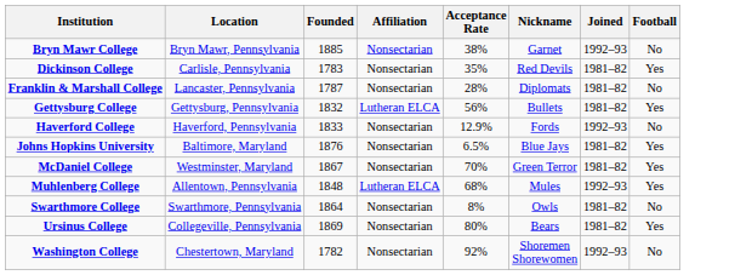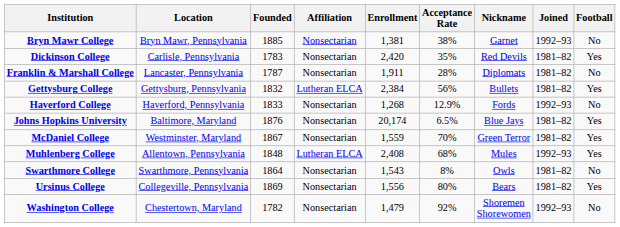 <table class="sortable wikitable" style="text-align:center;">
 <tr>
 <th>Institution</th>
 <th>Location</th>
 <th>Founded</th>
 <th>Affiliation</th>
+<th>Enrollment</th>
 <th>Acceptance<br>Rate</th>
 <th>Nickname</th>
 <th>Joined</th>
 <th>Football</th>
 </tr>
 <tr>
 <td><strong><a href='#'>Bryn Mawr College</a></strong></td>
 <td><a href='#'>Bryn Mawr, Pennsylvania</a></td>
 <td>1885</td>
 <td><a href='#'>Nonsectarian</a></td>
+<td>1,381</td>
 <td>38% </td>
 <td><a href='#'>Garnet</a></td>
 <td>1992–93</td>
 <td>No</td>
 </tr>
 <tr>
 <td><strong><a href='#'>Dickinson College</a></strong></td>
 <td><a href='#'>Carlisle, Pennsylvania</a></td>
 <td>1783</td>
 <td>Nonsectarian</td>
+<td>2,420</td>
 <td>35% </td>
 <td><a href='#'>Red Devils</a></td>
 <td>1981–82</td>
 <td>Yes</td>
 </tr>
 <tr>
 <td><strong><a href='#'>Franklin & Marshall College</a></strong></td>
 <td><a href='#'>Lancaster, Pennsylvania</a></td>
 <td>1787</td>
 <td>Nonsectarian</td>
+<td>1,911</td>
 <td>28% </td>
 <td><a href='#'>Diplomats</a></td>
 <td>1981–82</td>
 <td>No</td>
 </tr>
 <tr>
 <td><strong><a href='#'>Gettysburg College</a></strong></td>
 <td><a href='#'>Gettysburg, Pennsylvania</a></td>
 <td>1832</td>
 <td><a href='#'>Lutheran ELCA</a></td>
+<td>2,384</td>
 <td>56% </td>
 <td><a href='#'>Bullets</a></td>
 <td>1981–82</td>
 <td>Yes</td>
 </tr>
 <tr>
 <td><strong><a href='#'>Haverford College</a></strong></td>
 <td><a href='#'>Haverford, Pennsylvania</a></td>
 <td>1833</td>
 <td>Nonsectarian</td>
+<td>1,268</td>
 <td>12.9% </td>
 <td><a href='#'>Fords</a></td>
 <td>1992–93</td>
 <td>No</td>
 </tr>
 <tr>
 <td><strong><a href='#'>Johns Hopkins University</a></strong></td>
 <td><a href='#'>Baltimore, Maryland</a></td>
 <td>1876</td>
 <td>Nonsectarian</td>
+<td>20,174</td>
 <td>6.5%</td>
 <td><a href='#'>Blue Jays</a></td>
 <td>1981–82</td>
 <td>Yes</td>
 </tr>
 <tr>
 <td><strong><a href='#'>McDaniel College</a></strong></td>
 <td><a href='#'>Westminster, Maryland</a></td>
 <td>1867</td>
 <td>Nonsectarian</td>
+<td>1,559</td>
 <td>70% </td>
 <td><a href='#'>Green Terror</a></td>
 <td>1981–82</td>
 <td>Yes</td>
 </tr>
 <tr>
 <td><strong><a href='#'>Muhlenberg College</a></strong></td>
 <td><a href='#'>Allentown, Pennsylvania</a></td>
 <td>1848</td>
 <td><a href='#'>Lutheran ELCA</a></td>
+<td>2,408</td>
 <td>68% </td>
 <td><a href='#'>Mules</a></td>
 <td>1992–93</td>
 <td>Yes</td>
 </tr>
 <tr>
 <td><strong><a href='#'>Swarthmore College</a></strong></td>
 <td><a href='#'>Swarthmore, Pennsylvania</a></td>
 <td>1864</td>
 <td>Nonsectarian</td>
+<td>1,543</td>
 <td>8% </td>
 <td><a href='#'>Owls</a></td>
 <td>1981–82</td>
 <td>No</td>
 </tr>
 <tr>
 <td><strong><a href='#'>Ursinus College</a></strong></td>
 <td><a href='#'>Collegeville, Pennsylvania</a></td>
 <td>1869</td>
 <td>Nonsectarian</td>
+<td>1,556</td>
 <td>80%</td>
 <td><a href='#'>Bears</a></td>
 <td>1981–82</td>
 <td>Yes</td>
 </tr>
 <tr>
 <td><strong><a href='#'>Washington College</a></strong></td>
 <td><a href='#'>Chestertown, Maryland</a></td>
 <td>1782</td>
 <td>Nonsectarian</td>
+<td>1,479</td>
 <td>92% </td>
 <td><a href='#'>Shoremen</a> <br><a href='#'>Shorewomen</a> </td>
 <td>1992–93</td>
 <td>No</td>
 </tr>
 </table>
